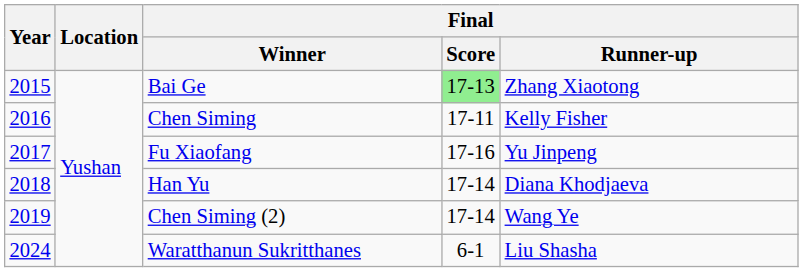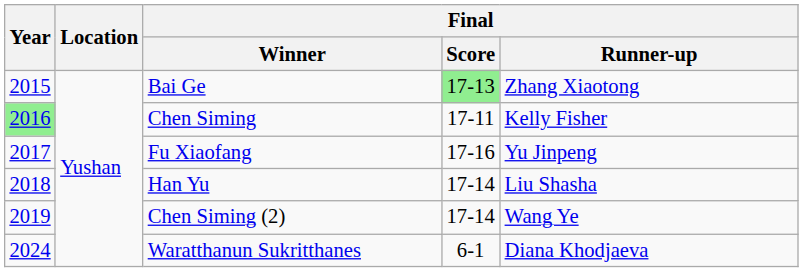 <table class="wikitable">
 <tr>
 <th rowspan="2">Year</th>
 <th rowspan="2">Location</th>
 <th colspan="3">Final</th>
 </tr>
 <tr>
 <th style="width:14em">Winner</th>
 <th>Score</th>
 <th style="width:14em">Runner-up</th>
 </tr>
 <tr>
 <td><a href='#'>2015</a></td>
 <td rowspan="6"> <a href='#'>Yushan</a></td>
 <td> <a href='#'>Bai Ge</a></td>
 <td align="center" style="background: lightgreen;">17-13</td>
 <td> <a href='#'>Zhang Xiaotong</a></td>
 </tr>
 <tr>
-<td><a href='#'>2016</a></td>
+<td style="background: lightgreen;"><a href='#'>2016</a></td>
 <td> <a href='#'>Chen Siming</a></td>
 <td align="center">17-11</td>
 <td> <a href='#'>Kelly Fisher</a></td>
 </tr>
 <tr>
 <td><a href='#'>2017</a></td>
 <td> <a href='#'>Fu Xiaofang</a></td>
 <td align="center">17-16</td>
 <td> <a href='#'>Yu Jinpeng</a></td>
 </tr>
 <tr>
 <td><a href='#'>2018</a></td>
 <td> <a href='#'>Han Yu</a></td>
 <td align="center">17-14</td>
-<td> <a href='#'>Diana Khodjaeva</a></td>
+<td> <a href='#'>Liu Shasha</a></td>
 </tr>
 <tr>
 <td><a href='#'>2019</a></td>
 <td> <a href='#'>Chen Siming</a> (2)</td>
 <td align="center">17-14</td>
 <td> <a href='#'>Wang Ye</a></td>
 </tr>
 <tr>
 <td><a href='#'>2024</a></td>
 <td> <a href='#'>Waratthanun Sukritthanes</a></td>
 <td align="center">6-1</td>
-<td> <a href='#'>Liu Shasha</a></td>
+<td> <a href='#'>Diana Khodjaeva</a></td>
 </tr>
 </table>
